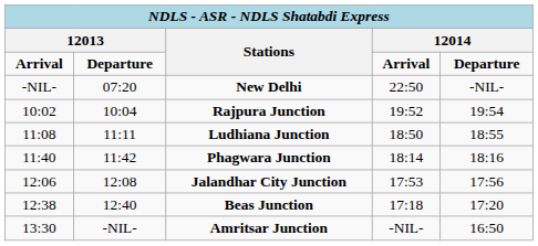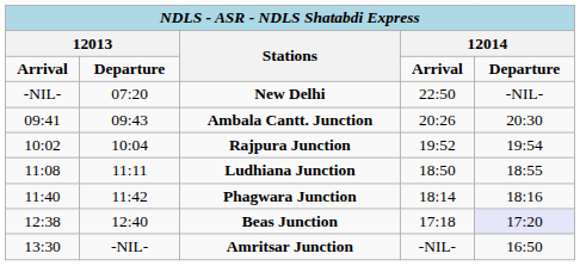 <table class="wikitable" width="45%" style="text-align: center;">
 <tr>
 <th colspan="5" align="center" style="background:#ADD8E6;"><span><em>NDLS - ASR - NDLS Shatabdi Express</em></span></th>
 </tr>
 <tr>
 <th colspan="2">12013</th>
 <th rowspan="2">Stations</th>
 <th colspan="2">12014</th>
 </tr>
 <tr>
 <td><strong>Arrival</strong></td>
 <td><strong>Departure</strong></td>
 <td><strong>Arrival</strong></td>
 <td><strong>Departure</strong></td>
 </tr>
 <tr>
 <td>-NIL-</td>
 <td>07:20</td>
 <td><strong>New Delhi</strong></td>
 <td>22:50</td>
 <td>-NIL-</td>
 </tr>
 <tr>
+<td>09:41</td>
+<td>09:43</td>
+<td><strong>Ambala Cantt. Junction</strong></td>
+<td>20:26</td>
+<td>20:30</td>
+</tr>
+<tr>
 <td>10:02</td>
 <td>10:04</td>
 <td><strong>Rajpura Junction</strong></td>
 <td>19:52</td>
 <td>19:54</td>
 </tr>
 <tr>
 <td>11:08</td>
 <td>11:11</td>
 <td><strong>Ludhiana Junction</strong></td>
 <td>18:50</td>
 <td>18:55</td>
 </tr>
 <tr>
 <td>11:40</td>
 <td>11:42</td>
 <td><strong>Phagwara Junction</strong></td>
 <td>18:14</td>
 <td>18:16</td>
 </tr>
 <tr>
-<td>12:06</td>
-<td>12:08</td>
-<td><strong>Jalandhar City Junction</strong></td>
-<td>17:53</td>
-<td>17:56</td>
-</tr>
-<tr>
 <td>12:38</td>
 <td>12:40</td>
 <td><strong>Beas Junction</strong></td>
 <td>17:18</td>
-<td>17:20</td>
+<td style="background: lavender;">17:20</td>
 </tr>
 <tr>
 <td>13:30</td>
 <td>-NIL-</td>
 <td><strong>Amritsar Junction</strong></td>
 <td>-NIL-</td>
 <td>16:50</td>
 </tr>
 </table>
